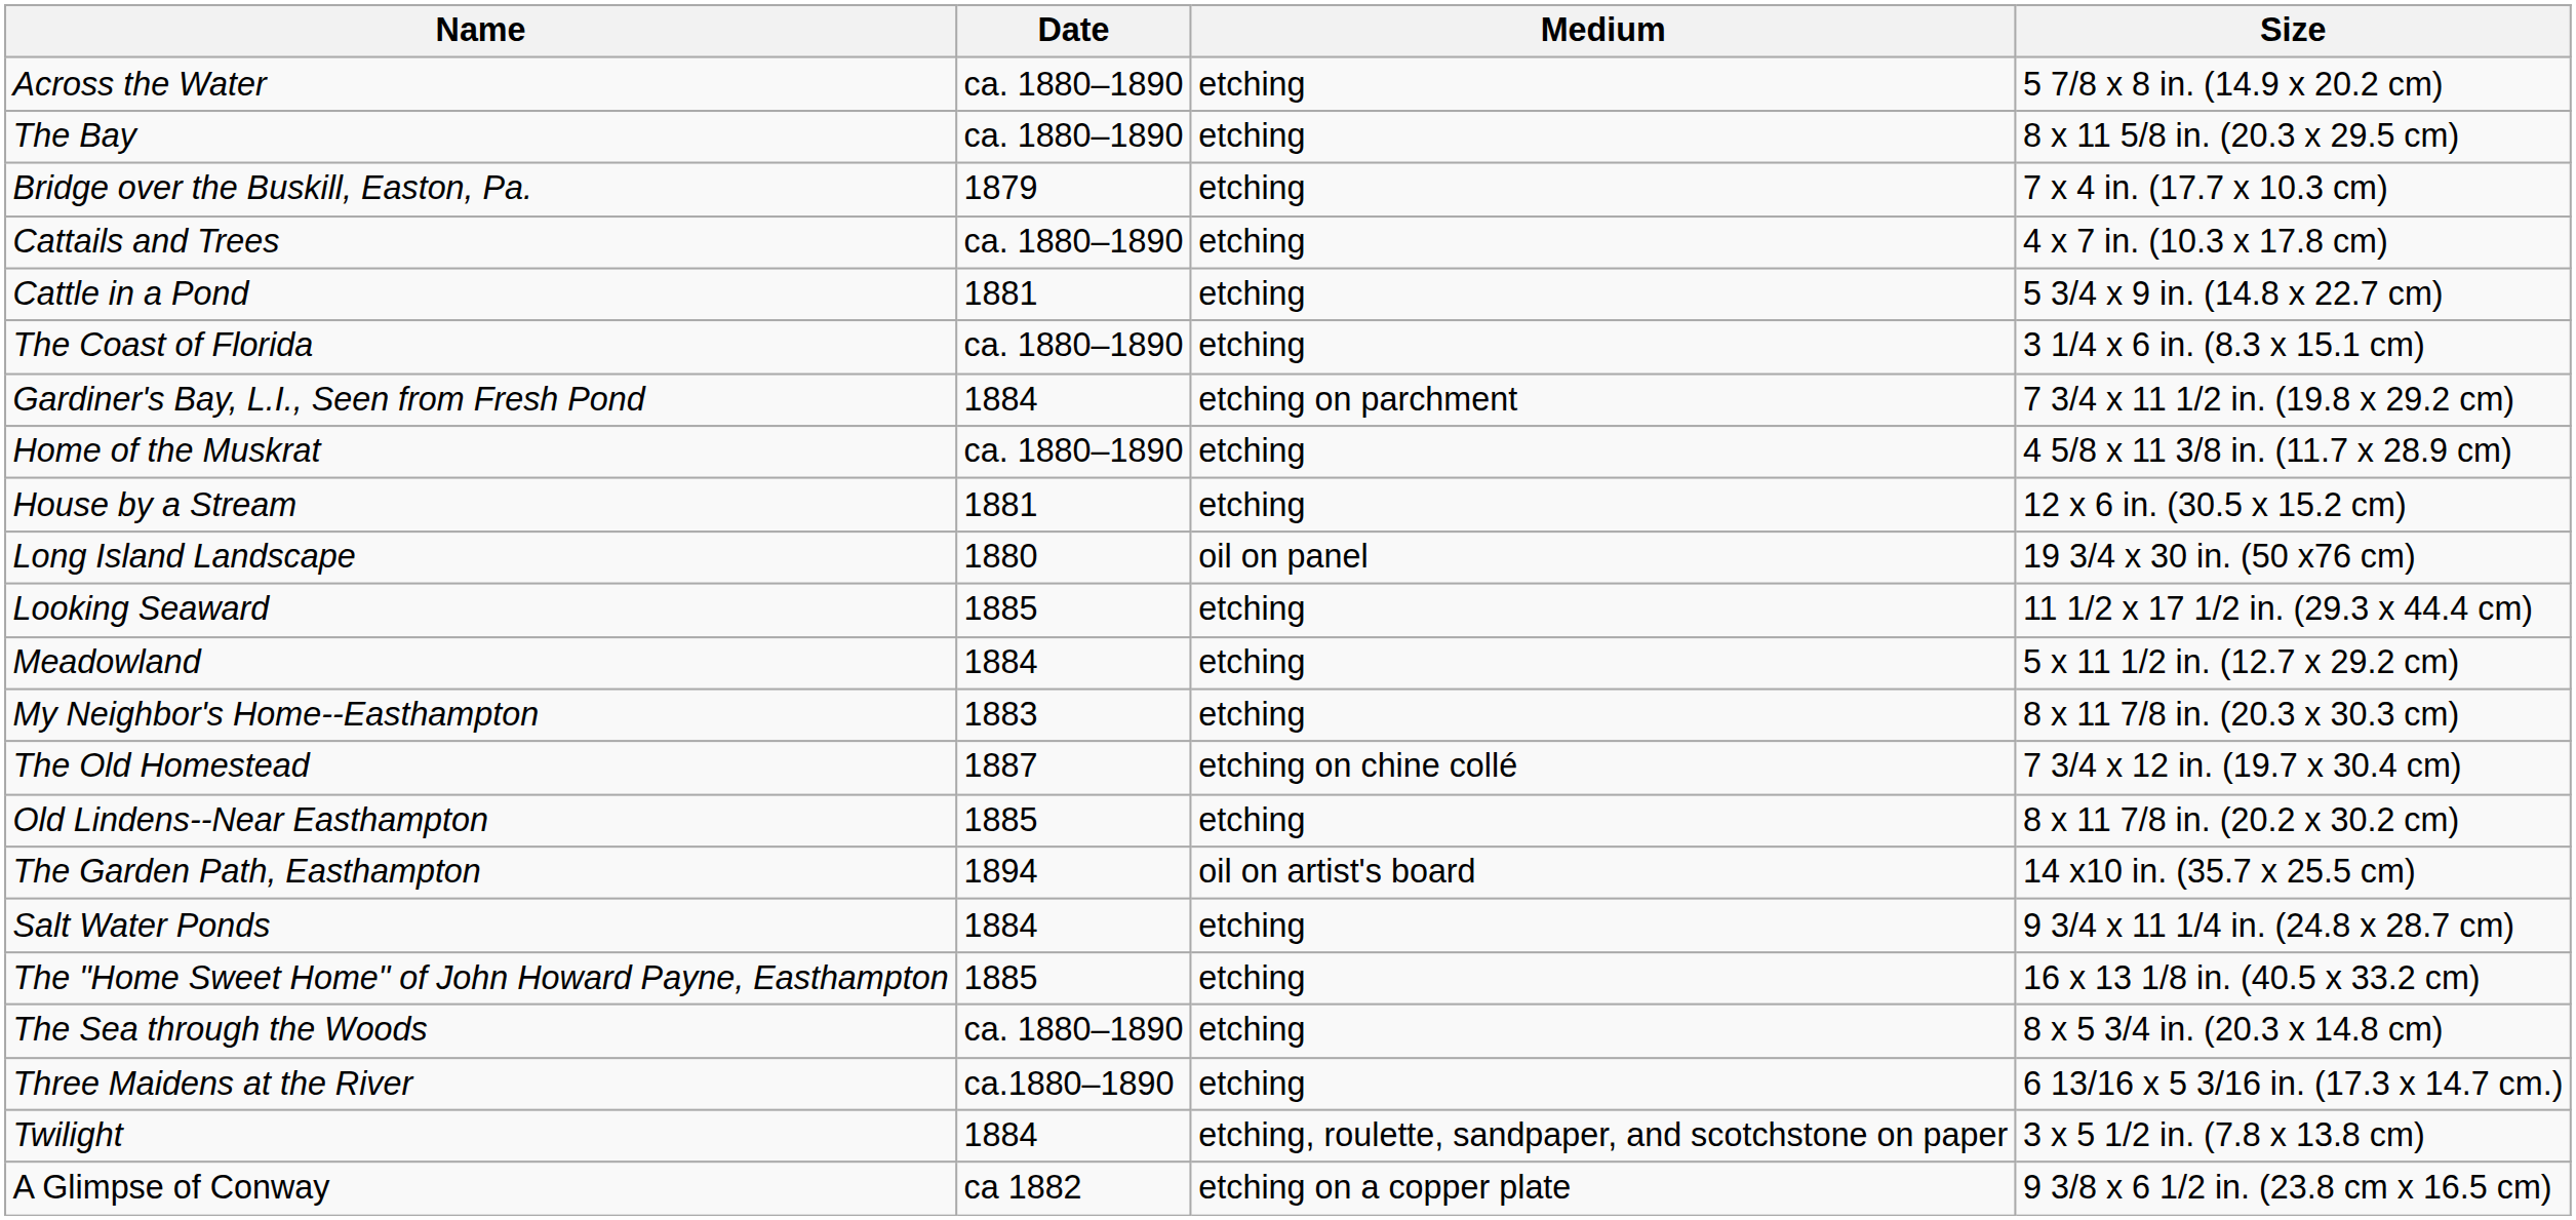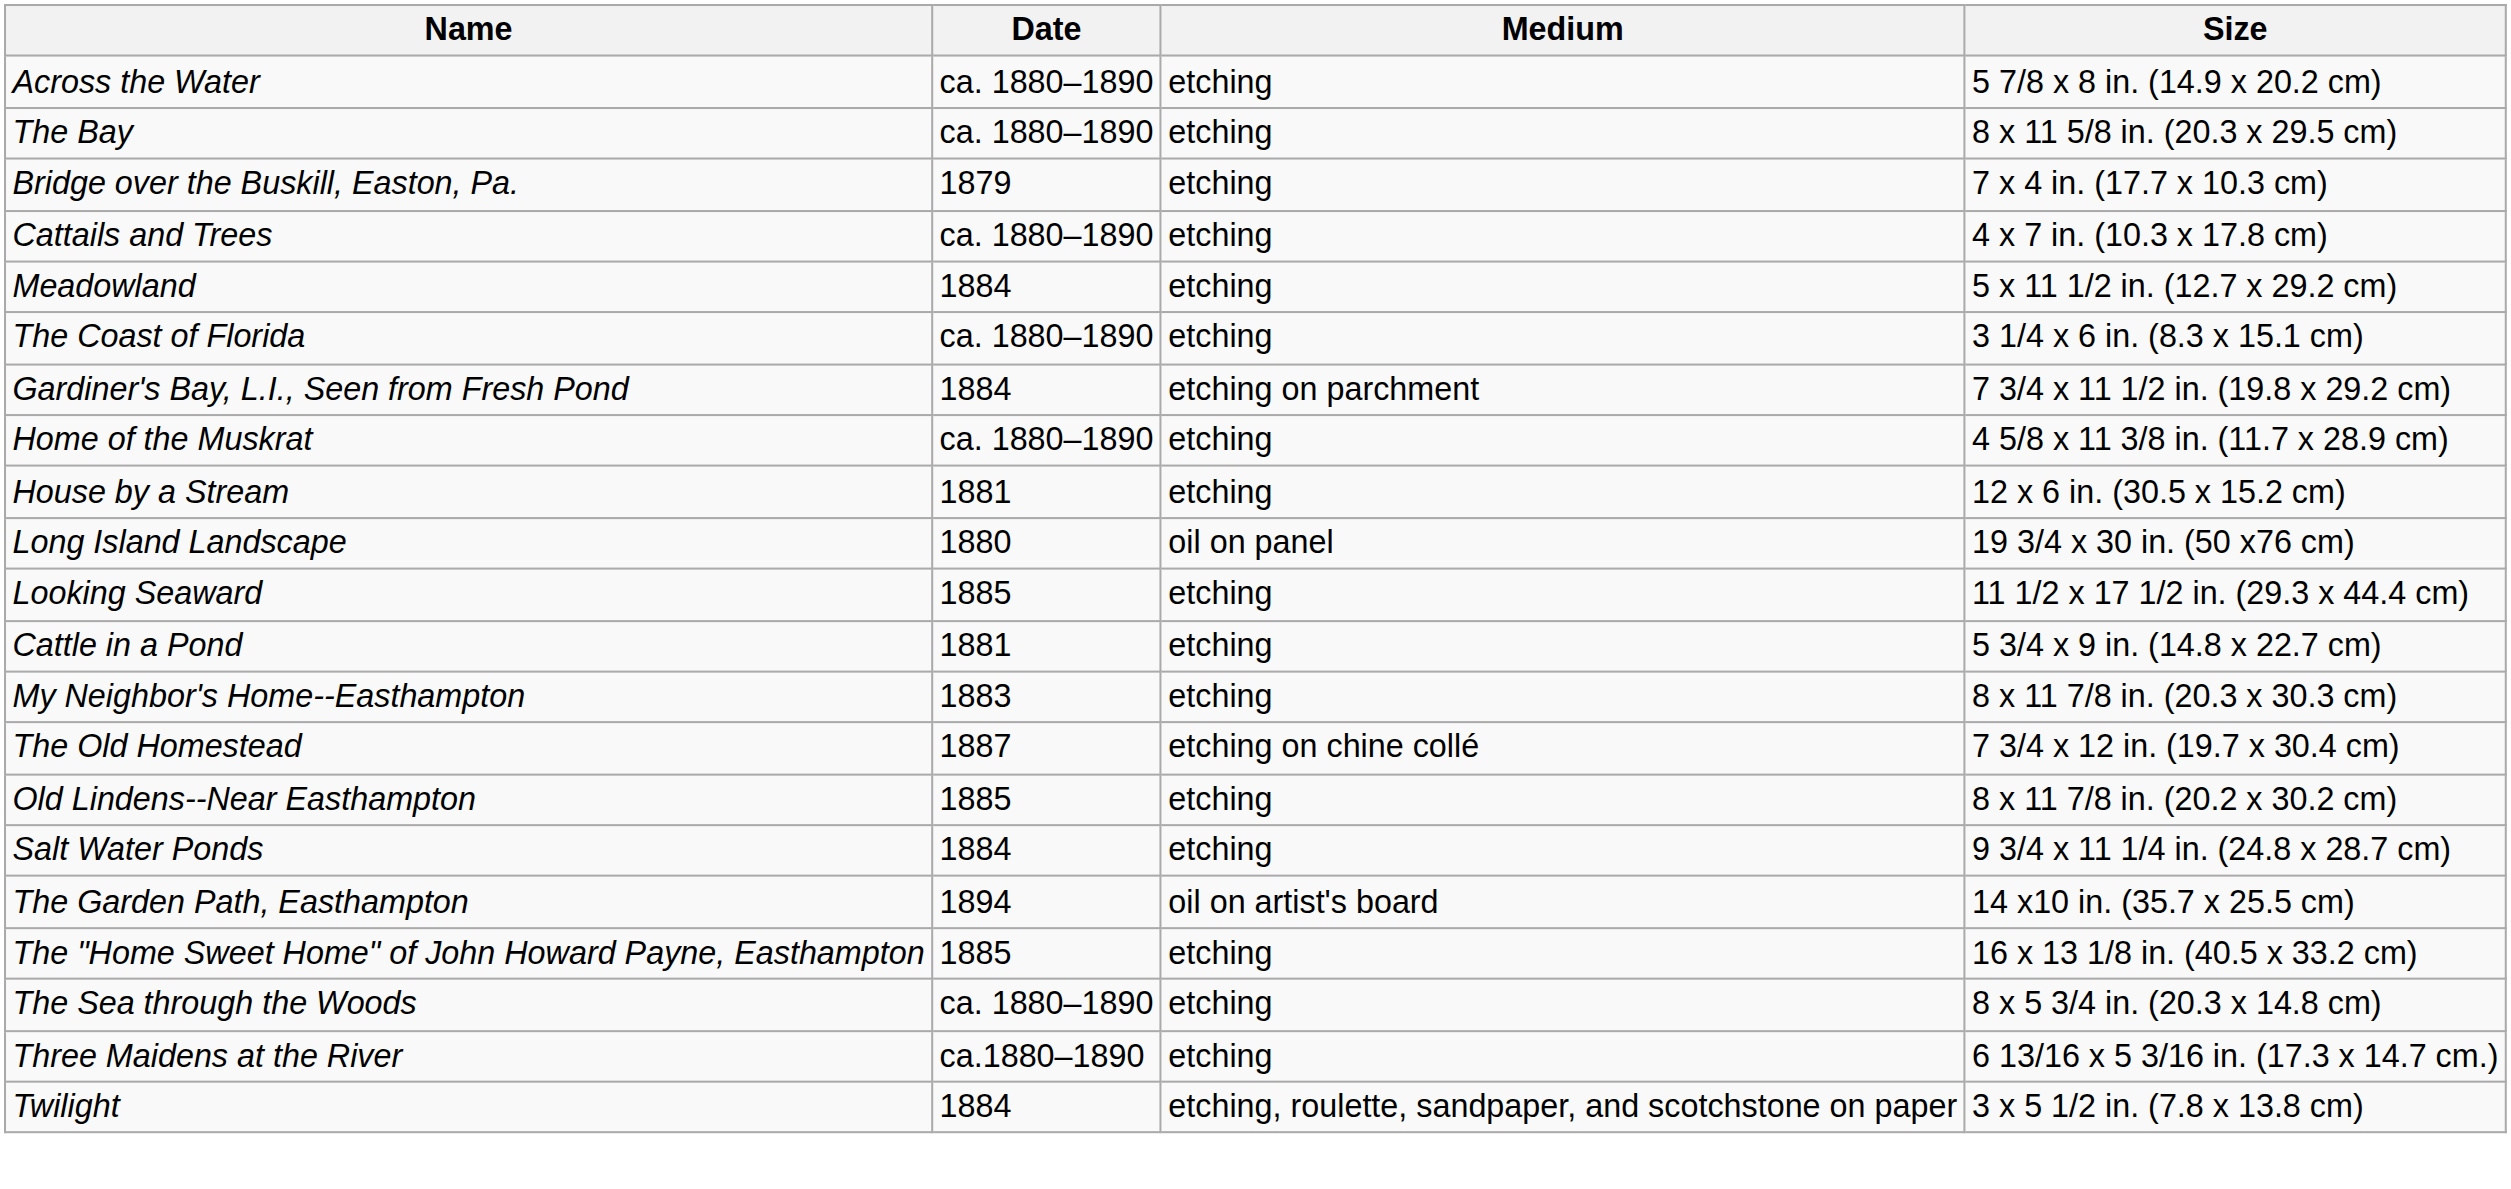 <table class="wikitable">
 <tr>
 <th>Name</th>
 <th>Date</th>
 <th>Medium</th>
 <th>Size</th>
 </tr>
 <tr>
 <td><em>Across the Water</em></td>
 <td>ca. 1880–1890</td>
 <td>etching</td>
 <td>5 7/8 x 8 in. (14.9 x 20.2 cm)</td>
 </tr>
 <tr>
 <td><em>The Bay</em></td>
 <td>ca. 1880–1890</td>
 <td>etching</td>
 <td>8 x 11 5/8 in. (20.3 x 29.5 cm)</td>
 </tr>
 <tr>
 <td><em>Bridge over the Buskill, Easton, Pa.</em></td>
 <td>1879</td>
 <td>etching</td>
 <td>7 x 4 in. (17.7 x 10.3 cm)</td>
 </tr>
 <tr>
 <td><em>Cattails and Trees</em></td>
 <td>ca. 1880–1890</td>
 <td>etching</td>
 <td>4 x 7 in. (10.3 x 17.8 cm)</td>
 </tr>
 <tr>
-<td><em>Cattle in a Pond</em></td>
-<td>1881</td>
+<td><em>Meadowland</em></td>
+<td>1884</td>
 <td>etching</td>
-<td>5 3/4 x 9 in. (14.8 x 22.7 cm)</td>
+<td>5 x 11 1/2 in. (12.7 x 29.2 cm)</td>
 </tr>
 <tr>
 <td><em>The Coast of Florida</em></td>
 <td>ca. 1880–1890</td>
 <td>etching</td>
 <td>3 1/4 x 6 in. (8.3 x 15.1 cm)</td>
 </tr>
 <tr>
 <td><em>Gardiner's Bay, L.I., Seen from Fresh Pond</em></td>
 <td>1884</td>
 <td>etching on parchment</td>
 <td>7 3/4 x 11 1/2 in. (19.8 x 29.2 cm)</td>
 </tr>
 <tr>
 <td><em>Home of the Muskrat</em></td>
 <td>ca. 1880–1890</td>
 <td>etching</td>
 <td>4 5/8 x 11 3/8 in. (11.7 x 28.9 cm)</td>
 </tr>
 <tr>
 <td><em>House by a Stream</em></td>
 <td>1881</td>
 <td>etching</td>
 <td>12 x 6 in. (30.5 x 15.2 cm)</td>
 </tr>
 <tr>
 <td><em>Long Island Landscape</em></td>
 <td>1880</td>
 <td>oil on panel</td>
 <td>19 3/4 x 30 in. (50 x76 cm)</td>
 </tr>
 <tr>
 <td><em>Looking Seaward</em></td>
 <td>1885</td>
 <td>etching</td>
 <td>11 1/2 x 17 1/2 in. (29.3 x 44.4 cm)</td>
 </tr>
 <tr>
-<td><em>Meadowland</em></td>
-<td>1884</td>
+<td><em>Cattle in a Pond</em></td>
+<td>1881</td>
 <td>etching</td>
-<td>5 x 11 1/2 in. (12.7 x 29.2 cm)</td>
+<td>5 3/4 x 9 in. (14.8 x 22.7 cm)</td>
 </tr>
 <tr>
 <td><em>My Neighbor's Home--Easthampton</em></td>
 <td>1883</td>
 <td>etching</td>
 <td>8 x 11 7/8 in. (20.3 x 30.3 cm)</td>
 </tr>
 <tr>
 <td><em>The Old Homestead</em></td>
 <td>1887</td>
 <td>etching on chine collé</td>
 <td>7 3/4 x 12 in. (19.7 x 30.4 cm)</td>
 </tr>
 <tr>
 <td><em>Old Lindens--Near Easthampton</em></td>
 <td>1885</td>
 <td>etching</td>
 <td>8 x 11 7/8 in. (20.2 x 30.2 cm)</td>
 </tr>
 <tr>
+<td><em>Salt Water Ponds</em></td>
+<td>1884</td>
+<td>etching</td>
+<td>9 3/4 x 11 1/4 in. (24.8 x 28.7 cm)</td>
+</tr>
+<tr>
 <td><em>The Garden Path, Easthampton</em></td>
 <td>1894</td>
 <td>oil on artist's board</td>
 <td>14 x10 in. (35.7 x 25.5 cm)</td>
-</tr>
-<tr>
-<td><em>Salt Water Ponds</em></td>
-<td>1884</td>
-<td>etching</td>
-<td>9 3/4 x 11 1/4 in. (24.8 x 28.7 cm)</td>
 </tr>
 <tr>
 <td><em>The "Home Sweet Home" of John Howard Payne, Easthampton</em></td>
 <td>1885</td>
 <td>etching</td>
 <td>16 x 13 1/8 in. (40.5 x 33.2 cm)</td>
 </tr>
 <tr>
 <td><em>The Sea through the Woods</em></td>
 <td>ca. 1880–1890</td>
 <td>etching</td>
 <td>8 x 5 3/4 in. (20.3 x 14.8 cm)</td>
 </tr>
 <tr>
 <td><em>Three Maidens at the River</em></td>
 <td>ca.1880–1890</td>
 <td>etching</td>
 <td>6 13/16 x 5 3/16 in. (17.3 x 14.7 cm.)</td>
 </tr>
 <tr>
 <td><em>Twilight</em></td>
 <td>1884</td>
 <td>etching, roulette, sandpaper, and scotchstone on paper</td>
 <td>3 x 5 1/2 in. (7.8 x 13.8 cm)</td>
 </tr>
-<tr>
-<td>A Glimpse of Conway</td>
-<td>ca 1882</td>
-<td>etching on a copper plate</td>
-<td>9 3/8 x 6 1/2 in. (23.8 cm x 16.5 cm) </td>
-</tr>
 </table>
